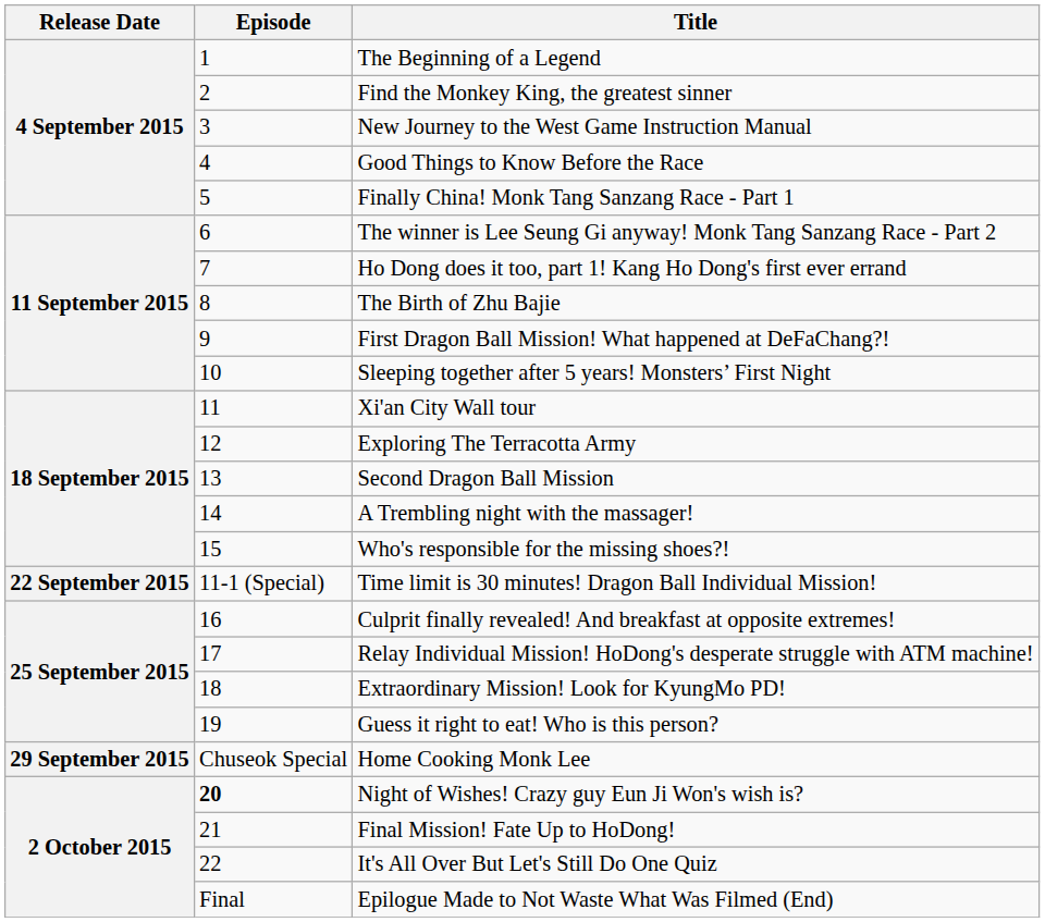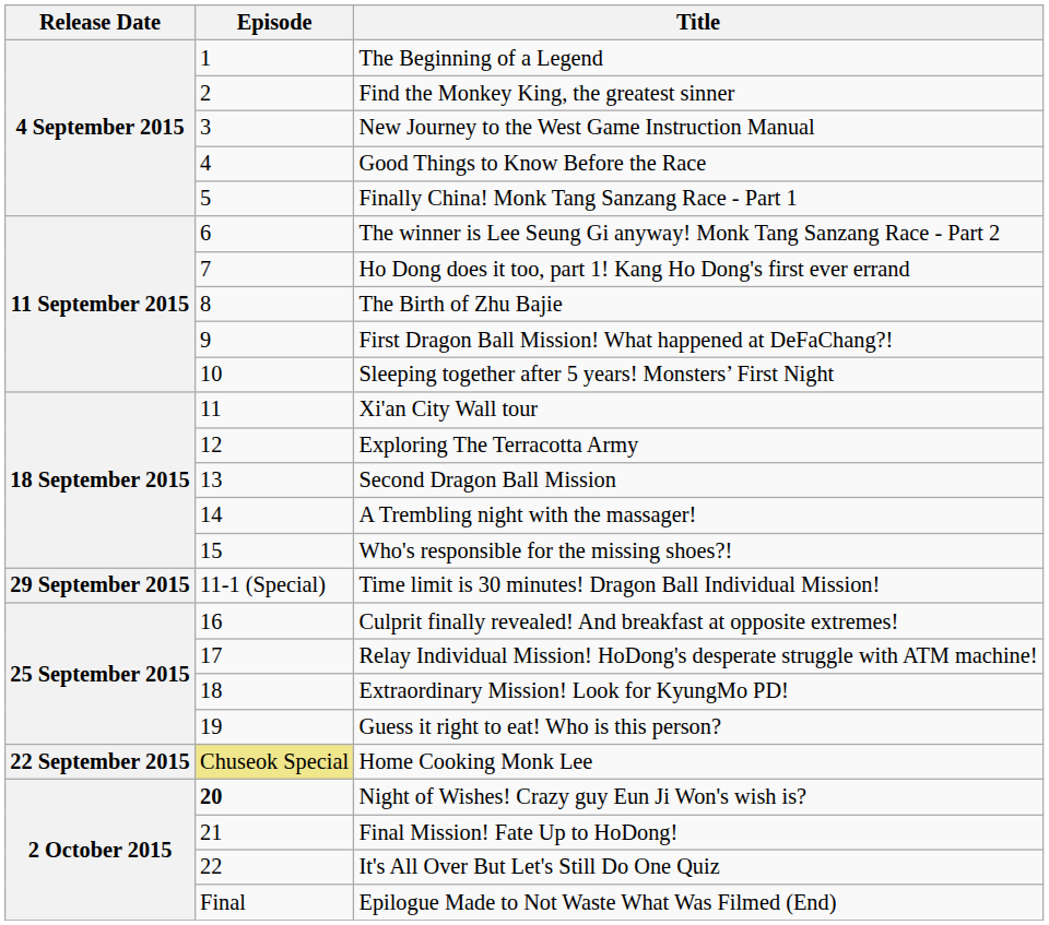 <table class=wikitable>
 <tr>
 <th>Release Date</th>
 <th>Episode</th>
 <th>Title</th>
 </tr>
 <tr>
 <th rowspan=5>4 September 2015</th>
 <td>1</td>
 <td>The Beginning of a Legend</td>
 </tr>
 <tr>
 <td>2</td>
 <td>Find the Monkey King, the greatest sinner</td>
 </tr>
 <tr>
 <td>3</td>
 <td>New Journey to the West Game Instruction Manual</td>
 </tr>
 <tr>
 <td>4</td>
 <td>Good Things to Know Before the Race</td>
 </tr>
 <tr>
 <td>5</td>
 <td>Finally China! Monk Tang Sanzang Race - Part 1</td>
 </tr>
 <tr>
 <th rowspan=5>11 September 2015</th>
 <td>6</td>
 <td>The winner is Lee Seung Gi anyway! Monk Tang Sanzang Race - Part 2</td>
 </tr>
 <tr>
 <td>7</td>
 <td>Ho Dong does it too, part 1! Kang Ho Dong's first ever errand</td>
 </tr>
 <tr>
 <td>8</td>
 <td>The Birth of Zhu Bajie</td>
 </tr>
 <tr>
 <td>9</td>
 <td>First Dragon Ball Mission! What happened at DeFaChang?!</td>
 </tr>
 <tr>
 <td>10</td>
 <td>Sleeping together after 5 years! Monsters’ First Night</td>
 </tr>
 <tr>
 <th rowspan=5>18 September 2015</th>
 <td>11</td>
 <td>Xi'an City Wall tour</td>
 </tr>
 <tr>
 <td>12</td>
 <td>Exploring The Terracotta Army</td>
 </tr>
 <tr>
 <td>13</td>
 <td>Second Dragon Ball Mission</td>
 </tr>
 <tr>
 <td>14</td>
 <td>A Trembling night with the massager!</td>
 </tr>
 <tr>
 <td>15</td>
 <td>Who's responsible for the missing shoes?!</td>
 </tr>
 <tr>
-<th>22 September 2015</th>
+<th>29 September 2015</th>
 <td>11-1 (Special)</td>
 <td>Time limit is 30 minutes! Dragon Ball Individual Mission!</td>
 </tr>
 <tr>
 <th rowspan=4>25 September 2015</th>
 <td>16</td>
 <td>Culprit finally revealed! And breakfast at opposite extremes!</td>
 </tr>
 <tr>
 <td>17</td>
 <td>Relay Individual Mission! HoDong's desperate struggle with ATM machine!</td>
 </tr>
 <tr>
 <td>18</td>
 <td>Extraordinary Mission! Look for KyungMo PD!</td>
 </tr>
 <tr>
 <td>19</td>
 <td>Guess it right to eat! Who is this person?</td>
 </tr>
 <tr>
-<th>29 September 2015</th>
-<td>Chuseok Special</td>
+<th>22 September 2015</th>
+<td style="background: khaki;">Chuseok Special</td>
 <td>Home Cooking Monk Lee</td>
 </tr>
 <tr>
 <th rowspan=4>2 October 2015</th>
 <td><strong>20</strong></td>
 <td>Night of Wishes! Crazy guy Eun Ji Won's wish is?</td>
 </tr>
 <tr>
 <td>21</td>
 <td>Final Mission! Fate Up to HoDong!</td>
 </tr>
 <tr>
 <td>22</td>
 <td>It's All Over But Let's Still Do One Quiz</td>
 </tr>
 <tr>
 <td>Final</td>
 <td>Epilogue Made to Not Waste What Was Filmed (End)</td>
 </tr>
 </table>
